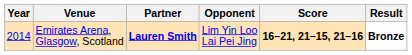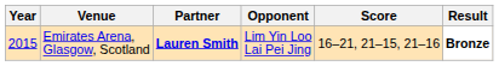 <table class="sortable wikitable" style="font-size: 90%;">
 <tr>
 <th>Year</th>
 <th>Venue</th>
 <th>Partner</th>
 <th>Opponent</th>
 <th>Score</th>
 <th>Result</th>
 </tr>
 <tr style="background:#FFE4B5">
-<td align="center"><a href='#'>2014</a></td>
+<td align="center"><a href='#'>2015</a></td>
 <td align="left"><a href='#'>Emirates Arena</a>,<br><a href='#'>Glasgow</a>, Scotland</td>
 <td align="left"><strong> <a href='#'>Lauren Smith</a></strong></td>
 <td align="left"> <a href='#'>Lim Yin Loo</a><br> <a href='#'>Lai Pei Jing</a></td>
-<td align="left"><strong>16–21, 21–15, 21–16</strong></td>
+<td align="left">16–21, 21–15, 21–16</td>
 <td style="text-align:left; background:white"> <strong>Bronze</strong></td>
 </tr>
 </table>
